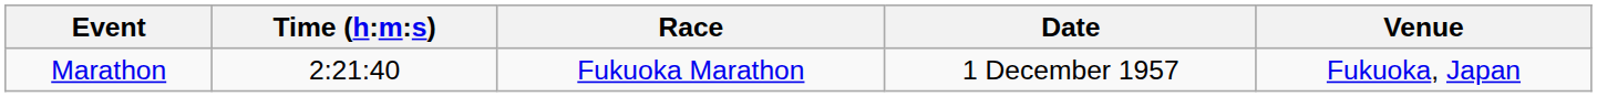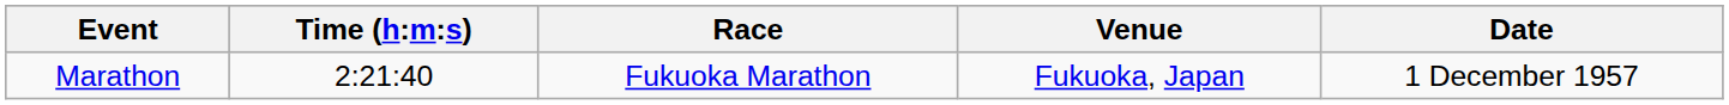 <table class="wikitable" style=" text-align:center; font-size:95%;" width="70%">
 <tr>
 <th>Event</th>
 <th>Time (<a href='#'>h</a>:<a href='#'>m</a>:<a href='#'>s</a>)</th>
 <th>Race</th>
+<th>Venue</th>
 <th>Date</th>
-<th>Venue</th>
 </tr>
 <tr>
 <td><a href='#'>Marathon</a></td>
 <td align=center>2:21:40</td>
 <td><a href='#'>Fukuoka Marathon</a></td>
+<td><a href='#'>Fukuoka</a>, <a href='#'>Japan</a></td>
 <td>1 December 1957</td>
-<td><a href='#'>Fukuoka</a>, <a href='#'>Japan</a></td>
 </tr>
 </table>
